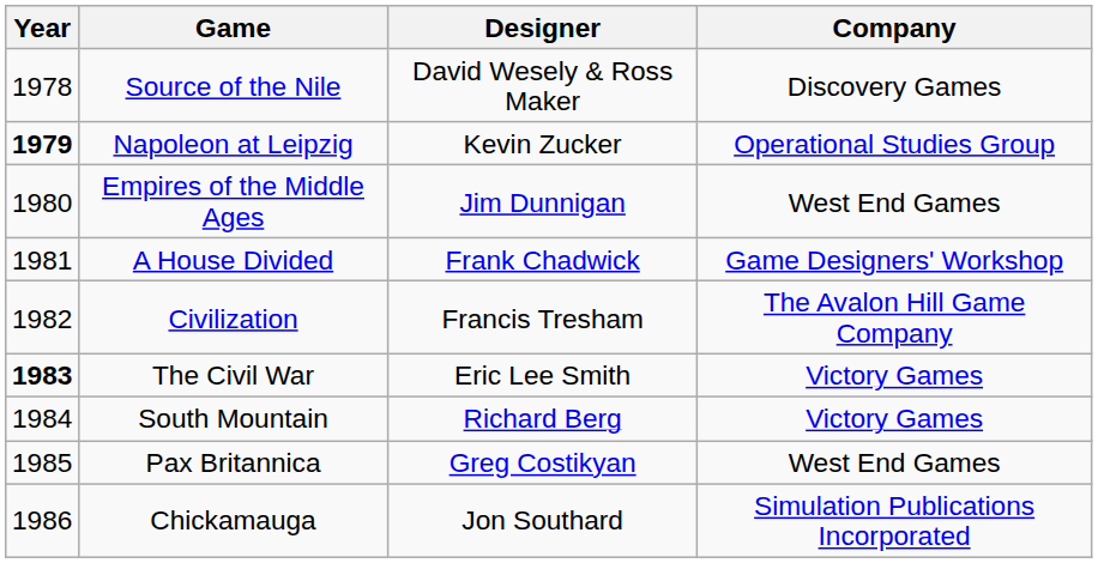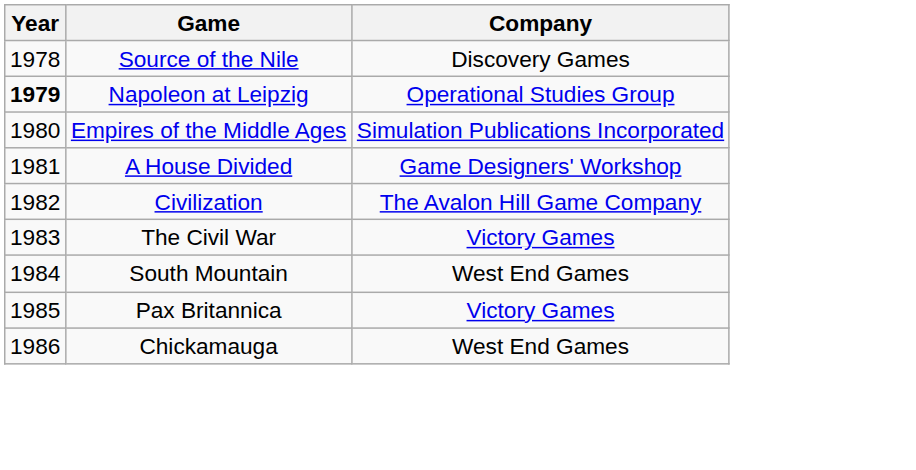 <table class="wikitable" style="font-size: 95%">
 <tr>
 <th>Year</th>
 <th>Game</th>
-<th>Designer</th>
 <th>Company</th>
 </tr>
 <tr align="center">
 <td>1978</td>
 <td><a href='#'>Source of the Nile</a></td>
-<td>David Wesely & Ross Maker</td>
 <td>Discovery Games</td>
 </tr>
 <tr align="center">
 <td><strong>1979</strong></td>
 <td><a href='#'>Napoleon at Leipzig</a></td>
-<td>Kevin Zucker</td>
 <td><a href='#'>Operational Studies Group</a></td>
 </tr>
 <tr align="center">
 <td>1980</td>
 <td><a href='#'>Empires of the Middle Ages</a></td>
-<td><a href='#'>Jim Dunnigan</a></td>
-<td>West End Games</td>
+<td><a href='#'>Simulation Publications Incorporated</a></td>
 </tr>
 <tr align="center">
 <td>1981</td>
 <td><a href='#'>A House Divided</a></td>
-<td><a href='#'>Frank Chadwick</a></td>
 <td><a href='#'>Game Designers' Workshop</a></td>
 </tr>
 <tr align="center">
 <td>1982</td>
 <td><a href='#'>Civilization</a></td>
-<td>Francis Tresham</td>
 <td><a href='#'>The Avalon Hill Game Company</a></td>
 </tr>
 <tr align="center">
-<td><strong>1983</strong></td>
+<td>1983</td>
 <td>The Civil War</td>
-<td>Eric Lee Smith</td>
 <td><a href='#'>Victory Games</a></td>
 </tr>
 <tr align="center">
 <td>1984</td>
 <td>South Mountain</td>
-<td><a href='#'>Richard Berg</a></td>
-<td><a href='#'>Victory Games</a></td>
+<td>West End Games</td>
 </tr>
 <tr align="center">
 <td>1985</td>
 <td>Pax Britannica</td>
-<td><a href='#'>Greg Costikyan</a></td>
-<td>West End Games</td>
+<td><a href='#'>Victory Games</a></td>
 </tr>
 <tr align="center">
 <td>1986</td>
 <td>Chickamauga</td>
-<td>Jon Southard</td>
-<td><a href='#'>Simulation Publications Incorporated</a></td>
+<td>West End Games</td>
 </tr>
 </table>
